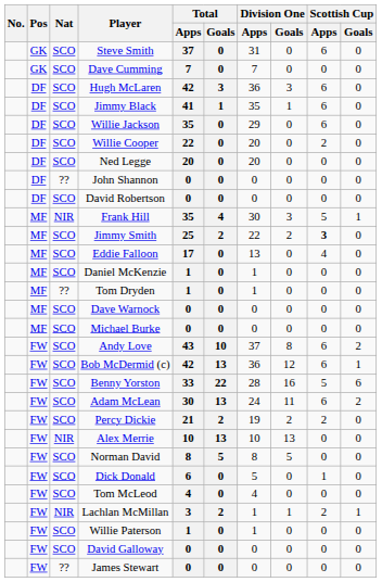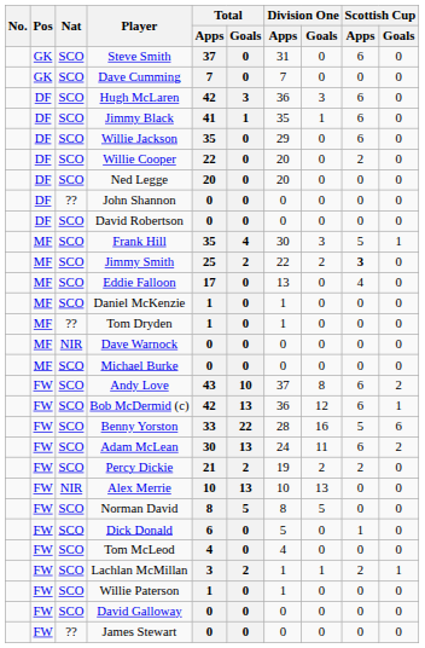 <table class="wikitable sortable" style="text-align: center;">
 <tr>
 <th rowspan="2"><abbr>No.</abbr></th>
 <th rowspan="2"><abbr>Pos</abbr></th>
 <th rowspan="2"><abbr>Nat</abbr></th>
 <th rowspan="2">Player</th>
 <th colspan="2">Total</th>
 <th colspan="2">Division One</th>
 <th colspan="2">Scottish Cup</th>
 </tr>
 <tr>
 <th>Apps</th>
 <th>Goals</th>
 <th>Apps</th>
 <th>Goals</th>
 <th>Apps</th>
 <th>Goals</th>
 </tr>
 <tr>
 <td></td>
 <td><a href='#'>GK</a></td>
 <td> <a href='#'>SCO</a></td>
 <td><a href='#'>Steve Smith</a></td>
 <th>37</th>
 <th>0</th>
 <td>31</td>
 <td>0</td>
 <td>6</td>
 <td>0</td>
 </tr>
 <tr>
 <td></td>
 <td><a href='#'>GK</a></td>
 <td> <a href='#'>SCO</a></td>
 <td><a href='#'>Dave Cumming</a></td>
 <th>7</th>
 <th>0</th>
 <td>7</td>
 <td>0</td>
 <td>0</td>
 <td>0</td>
 </tr>
 <tr>
 <td></td>
 <td><a href='#'>DF</a></td>
 <td> <a href='#'>SCO</a></td>
 <td><a href='#'>Hugh McLaren</a></td>
 <th>42</th>
 <th>3</th>
 <td>36</td>
 <td>3</td>
 <td>6</td>
 <td>0</td>
 </tr>
 <tr>
 <td></td>
 <td><a href='#'>DF</a></td>
 <td> <a href='#'>SCO</a></td>
 <td><a href='#'>Jimmy Black</a></td>
 <th>41</th>
 <th>1</th>
 <td>35</td>
 <td>1</td>
 <td>6</td>
 <td>0</td>
 </tr>
 <tr>
 <td></td>
 <td><a href='#'>DF</a></td>
 <td> <a href='#'>SCO</a></td>
 <td><a href='#'>Willie Jackson</a></td>
 <th>35</th>
 <th>0</th>
 <td>29</td>
 <td>0</td>
 <td>6</td>
 <td>0</td>
 </tr>
 <tr>
 <td></td>
 <td><a href='#'>DF</a></td>
 <td> <a href='#'>SCO</a></td>
 <td><a href='#'>Willie Cooper</a></td>
 <th>22</th>
 <th>0</th>
 <td>20</td>
 <td>0</td>
 <td>2</td>
 <td>0</td>
 </tr>
 <tr>
 <td></td>
 <td><a href='#'>DF</a></td>
 <td> <a href='#'>SCO</a></td>
 <td>Ned Legge</td>
 <th>20</th>
 <th>0</th>
 <td>20</td>
 <td>0</td>
 <td>0</td>
 <td>0</td>
 </tr>
 <tr>
 <td></td>
 <td><a href='#'>DF</a></td>
 <td>??</td>
 <td>John Shannon</td>
 <th>0</th>
 <th>0</th>
 <td>0</td>
 <td>0</td>
 <td>0</td>
 <td>0</td>
 </tr>
 <tr>
 <td></td>
 <td><a href='#'>DF</a></td>
 <td> <a href='#'>SCO</a></td>
 <td>David Robertson</td>
 <th>0</th>
 <th>0</th>
 <td>0</td>
 <td>0</td>
 <td>0</td>
 <td>0</td>
 </tr>
 <tr>
 <td></td>
 <td><a href='#'>MF</a></td>
-<td> <a href='#'>NIR</a></td>
+<td> <a href='#'>SCO</a></td>
 <td><a href='#'>Frank Hill</a></td>
 <th>35</th>
 <th>4</th>
 <td>30</td>
 <td>3</td>
 <td>5</td>
 <td>1</td>
 </tr>
 <tr>
 <td></td>
 <td><a href='#'>MF</a></td>
 <td> <a href='#'>SCO</a></td>
 <td><a href='#'>Jimmy Smith</a></td>
 <th>25</th>
 <th>2</th>
 <td>22</td>
 <td>2</td>
 <td><strong>3</strong></td>
 <td>0</td>
 </tr>
 <tr>
 <td></td>
 <td><a href='#'>MF</a></td>
 <td> <a href='#'>SCO</a></td>
 <td><a href='#'>Eddie Falloon</a></td>
 <th>17</th>
 <th>0</th>
 <td>13</td>
 <td>0</td>
 <td>4</td>
 <td>0</td>
 </tr>
 <tr>
 <td></td>
 <td><a href='#'>MF</a></td>
 <td> <a href='#'>SCO</a></td>
 <td>Daniel McKenzie</td>
 <th>1</th>
 <th>0</th>
 <td>1</td>
 <td>0</td>
 <td>0</td>
 <td>0</td>
 </tr>
 <tr>
 <td></td>
 <td><a href='#'>MF</a></td>
 <td>??</td>
 <td>Tom Dryden</td>
 <th>1</th>
 <th>0</th>
 <td>1</td>
 <td>0</td>
 <td>0</td>
 <td>0</td>
 </tr>
 <tr>
 <td></td>
 <td><a href='#'>MF</a></td>
-<td> <a href='#'>SCO</a></td>
+<td> <a href='#'>NIR</a></td>
 <td><a href='#'>Dave Warnock</a></td>
 <th>0</th>
 <th>0</th>
 <td>0</td>
 <td>0</td>
 <td>0</td>
 <td>0</td>
 </tr>
 <tr>
 <td></td>
 <td><a href='#'>MF</a></td>
 <td> <a href='#'>SCO</a></td>
 <td><a href='#'>Michael Burke</a></td>
 <th>0</th>
 <th>0</th>
 <td>0</td>
 <td>0</td>
 <td>0</td>
 <td>0</td>
 </tr>
 <tr>
 <td></td>
 <td><a href='#'>FW</a></td>
 <td> <a href='#'>SCO</a></td>
 <td><a href='#'>Andy Love</a></td>
 <th>43</th>
 <th>10</th>
 <td>37</td>
 <td>8</td>
 <td>6</td>
 <td>2</td>
 </tr>
 <tr>
 <td></td>
 <td><a href='#'>FW</a></td>
 <td> <a href='#'>SCO</a></td>
 <td><a href='#'>Bob McDermid</a> (c)</td>
 <th>42</th>
 <th>13</th>
 <td>36</td>
 <td>12</td>
 <td>6</td>
 <td>1</td>
 </tr>
 <tr>
 <td></td>
 <td><a href='#'>FW</a></td>
 <td> <a href='#'>SCO</a></td>
 <td><a href='#'>Benny Yorston</a></td>
 <th>33</th>
 <th>22</th>
 <td>28</td>
 <td>16</td>
 <td>5</td>
 <td>6</td>
 </tr>
 <tr>
 <td></td>
 <td><a href='#'>FW</a></td>
 <td> <a href='#'>SCO</a></td>
 <td><a href='#'>Adam McLean</a></td>
 <th>30</th>
 <th>13</th>
 <td>24</td>
 <td>11</td>
 <td>6</td>
 <td>2</td>
 </tr>
 <tr>
 <td></td>
 <td><a href='#'>FW</a></td>
 <td> <a href='#'>SCO</a></td>
 <td><a href='#'>Percy Dickie</a></td>
 <th>21</th>
 <th>2</th>
 <td>19</td>
 <td>2</td>
 <td>2</td>
 <td>0</td>
 </tr>
 <tr>
 <td></td>
 <td><a href='#'>FW</a></td>
 <td> <a href='#'>NIR</a></td>
 <td><a href='#'>Alex Merrie</a></td>
 <th>10</th>
 <th>13</th>
 <td>10</td>
 <td>13</td>
 <td>0</td>
 <td>0</td>
 </tr>
 <tr>
 <td></td>
 <td><a href='#'>FW</a></td>
 <td> <a href='#'>SCO</a></td>
 <td>Norman David</td>
 <th>8</th>
 <th>5</th>
 <td>8</td>
 <td>5</td>
 <td>0</td>
 <td>0</td>
 </tr>
 <tr>
 <td></td>
 <td><a href='#'>FW</a></td>
 <td> <a href='#'>SCO</a></td>
 <td><a href='#'>Dick Donald</a></td>
 <th>6</th>
 <th>0</th>
 <td>5</td>
 <td>0</td>
 <td>1</td>
 <td>0</td>
 </tr>
 <tr>
 <td></td>
 <td><a href='#'>FW</a></td>
 <td> <a href='#'>SCO</a></td>
 <td>Tom McLeod</td>
 <th>4</th>
 <th>0</th>
 <td>4</td>
 <td>0</td>
 <td>0</td>
 <td>0</td>
 </tr>
 <tr>
 <td></td>
 <td><a href='#'>FW</a></td>
-<td> <a href='#'>NIR</a></td>
+<td> <a href='#'>SCO</a></td>
 <td>Lachlan McMillan</td>
 <th>3</th>
 <th>2</th>
 <td>1</td>
 <td>1</td>
 <td>2</td>
 <td>1</td>
 </tr>
 <tr>
 <td></td>
 <td><a href='#'>FW</a></td>
 <td> <a href='#'>SCO</a></td>
 <td>Willie Paterson</td>
 <th>1</th>
 <th>0</th>
 <td>1</td>
 <td>0</td>
 <td>0</td>
 <td>0</td>
 </tr>
 <tr>
 <td></td>
 <td><a href='#'>FW</a></td>
 <td> <a href='#'>SCO</a></td>
 <td><a href='#'>David Galloway</a></td>
 <th>0</th>
 <th>0</th>
 <td>0</td>
 <td>0</td>
 <td>0</td>
 <td>0</td>
 </tr>
 <tr>
 <td></td>
 <td><a href='#'>FW</a></td>
 <td>??</td>
 <td>James Stewart</td>
 <th>0</th>
 <th>0</th>
 <td>0</td>
 <td>0</td>
 <td>0</td>
 <td>0</td>
 </tr>
 </table>
